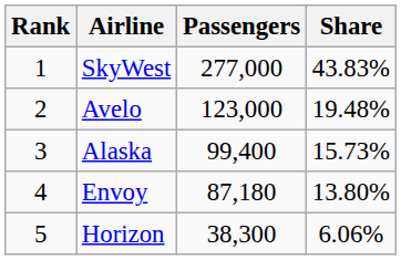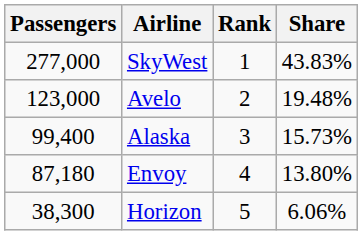 <table class="wikitable sortable" style="font-size: 95%">
 <tr>
+<th>Passengers</th>
+<th>Airline</th>
 <th>Rank</th>
-<th>Airline</th>
-<th>Passengers</th>
 <th>Share</th>
 </tr>
 <tr>
+<td style="text-align:center;">277,000</td>
+<td><a href='#'>SkyWest</a></td>
 <td style="text-align:center;">1</td>
-<td><a href='#'>SkyWest</a></td>
-<td style="text-align:center;">277,000</td>
 <td style="text-align:center;">43.83%</td>
 </tr>
 <tr>
+<td style="text-align:center;">123,000</td>
+<td><a href='#'>Avelo</a></td>
 <td style="text-align:center;">2</td>
-<td><a href='#'>Avelo</a></td>
-<td style="text-align:center;">123,000</td>
 <td style="text-align:center;">19.48%</td>
 </tr>
 <tr>
+<td style="text-align:center;">99,400</td>
+<td><a href='#'>Alaska</a></td>
 <td style="text-align:center;">3</td>
-<td><a href='#'>Alaska</a></td>
-<td style="text-align:center;">99,400</td>
 <td style="text-align:center;">15.73%</td>
 </tr>
 <tr>
+<td style="text-align:center;">87,180</td>
+<td><a href='#'>Envoy</a></td>
 <td style="text-align:center;">4</td>
-<td><a href='#'>Envoy</a></td>
-<td style="text-align:center;">87,180</td>
 <td style="text-align:center;">13.80%</td>
 </tr>
 <tr>
+<td style="text-align:center;">38,300</td>
+<td><a href='#'>Horizon</a></td>
 <td style="text-align:center;">5</td>
-<td><a href='#'>Horizon</a></td>
-<td style="text-align:center;">38,300</td>
 <td style="text-align:center;">6.06%</td>
 </tr>
 </table>
